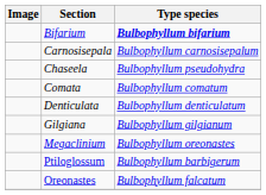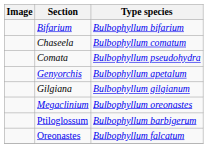 <table class="wikitable collapsible">
 <tr>
 <th>Image</th>
 <th>Section</th>
 <th>Type species</th>
 </tr>
 <tr>
 <td></td>
 <td><a href='#'><em>Bifarium</em></a></td>
-<td><strong><em><a href='#'>Bulbophyllum bifarium</a></em></strong></td>
-</tr>
-<tr>
-<td></td>
-<td><em>Carnosisepala</em></td>
-<td><em><a href='#'>Bulbophyllum carnosisepalum</a></em></td>
+<td><em><a href='#'>Bulbophyllum bifarium</a></em></td>
 </tr>
 <tr>
 <td></td>
 <td><em>Chaseela</em></td>
+<td><em><a href='#'>Bulbophyllum comatum</a></em></td>
+</tr>
+<tr>
+<td></td>
+<td><em>Comata </em></td>
 <td><em><a href='#'>Bulbophyllum pseudohydra</a></em></td>
 </tr>
 <tr>
 <td></td>
-<td><em>Comata </em></td>
-<td><em><a href='#'>Bulbophyllum comatum</a></em></td>
-</tr>
-<tr>
-<td></td>
-<td><em>Denticulata</em></td>
-<td><em><a href='#'>Bulbophyllum denticulatum</a></em></td>
+<td><em><a href='#'>Genyorchis</a></em></td>
+<td><em><a href='#'>Bulbophyllum apetalum</a></em></td>
 </tr>
 <tr>
 <td></td>
 <td><em> Gilgiana</em></td>
 <td><em><a href='#'>Bulbophyllum gilgianum</a></em></td>
 </tr>
 <tr>
 <td></td>
 <td><a href='#'><em>Megaclinium</em></a></td>
 <td><em><a href='#'>Bulbophyllum oreonastes</a></em></td>
 </tr>
 <tr>
 <td></td>
 <td><a href='#'>Ptiloglossum</a></td>
 <td><em><a href='#'>Bulbophyllum barbigerum</a></em></td>
 </tr>
 <tr>
 <td></td>
 <td><a href='#'>Oreonastes</a></td>
 <td><em><a href='#'>Bulbophyllum falcatum</a></em></td>
 </tr>
 <tr>
 </tr>
 </table>
